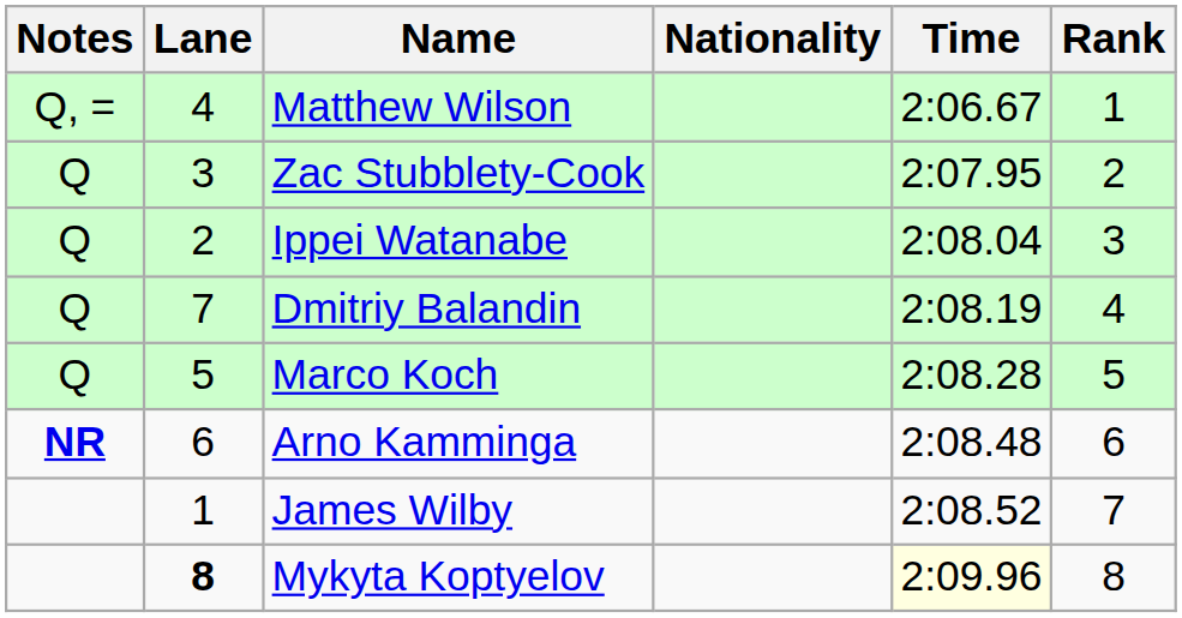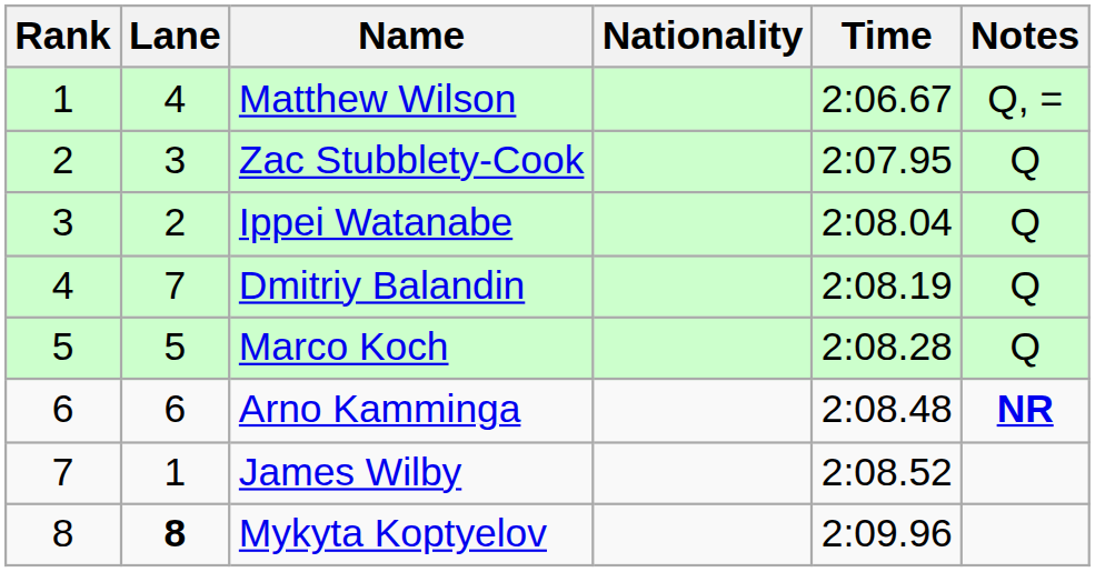 <table class="wikitable sortable" style="text-align:center">
 <tr>
-<th>Notes</th>
+<th>Rank</th>
 <th>Lane</th>
 <th>Name</th>
 <th>Nationality</th>
 <th>Time</th>
-<th>Rank</th>
+<th>Notes</th>
 </tr>
 <tr bgcolor=ccffcc>
-<td>Q, =</td>
+<td>1</td>
 <td>4</td>
 <td align=left><a href='#'>Matthew Wilson</a></td>
 <td align=left></td>
 <td>2:06.67</td>
-<td>1</td>
+<td>Q, =</td>
 </tr>
 <tr bgcolor=ccffcc>
-<td>Q</td>
+<td>2</td>
 <td>3</td>
 <td align=left><a href='#'>Zac Stubblety-Cook</a></td>
 <td align=left></td>
 <td>2:07.95</td>
-<td>2</td>
+<td>Q</td>
 </tr>
 <tr bgcolor=ccffcc>
-<td>Q</td>
+<td>3</td>
 <td>2</td>
 <td align=left><a href='#'>Ippei Watanabe</a></td>
 <td align=left></td>
 <td>2:08.04</td>
-<td>3</td>
+<td>Q</td>
 </tr>
 <tr bgcolor=ccffcc>
-<td>Q</td>
+<td>4</td>
 <td>7</td>
 <td align=left><a href='#'>Dmitriy Balandin</a></td>
 <td align=left></td>
 <td>2:08.19</td>
-<td>4</td>
+<td>Q</td>
 </tr>
 <tr bgcolor=ccffcc>
-<td>Q</td>
+<td>5</td>
 <td>5</td>
 <td align=left><a href='#'>Marco Koch</a></td>
 <td align=left></td>
 <td>2:08.28</td>
-<td>5</td>
+<td>Q</td>
 </tr>
 <tr>
-<td><strong><a href='#'>NR</a></strong></td>
+<td>6</td>
 <td>6</td>
 <td align=left><a href='#'>Arno Kamminga</a></td>
 <td align=left></td>
 <td>2:08.48</td>
-<td>6</td>
+<td><strong><a href='#'>NR</a></strong></td>
 </tr>
 <tr>
-<td></td>
+<td>7</td>
 <td>1</td>
 <td align=left><a href='#'>James Wilby</a></td>
 <td align=left></td>
 <td>2:08.52</td>
-<td>7</td>
+<td></td>
 </tr>
 <tr>
-<td></td>
+<td>8</td>
 <td><strong>8</strong></td>
 <td align=left><a href='#'>Mykyta Koptyelov</a></td>
 <td align=left></td>
-<td style="background: lightyellow;">2:09.96</td>
-<td>8</td>
+<td>2:09.96</td>
+<td></td>
 </tr>
 </table>
